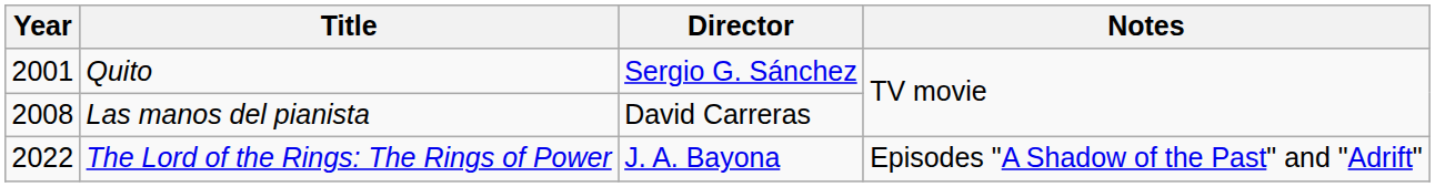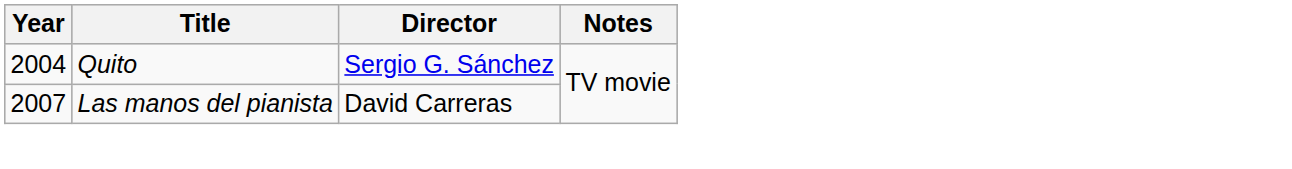 <table class="wikitable">
 <tr>
 <th>Year</th>
 <th>Title</th>
 <th>Director</th>
 <th>Notes</th>
 </tr>
 <tr>
-<td>2001</td>
+<td>2004</td>
 <td><em>Quito</em></td>
 <td><a href='#'>Sergio G. Sánchez</a></td>
 <td rowspan=2>TV movie</td>
 </tr>
 <tr>
-<td>2008</td>
+<td>2007</td>
 <td><em>Las manos del pianista</em></td>
 <td>David Carreras</td>
 </tr>
-<tr>
-<td>2022</td>
-<td><em><a href='#'>The Lord of the Rings: The Rings of Power</a></em></td>
-<td><a href='#'>J. A. Bayona</a></td>
-<td>Episodes "<a href='#'>A Shadow of the Past</a>" and "<a href='#'>Adrift</a>"</td>
-</tr>
 </table>
